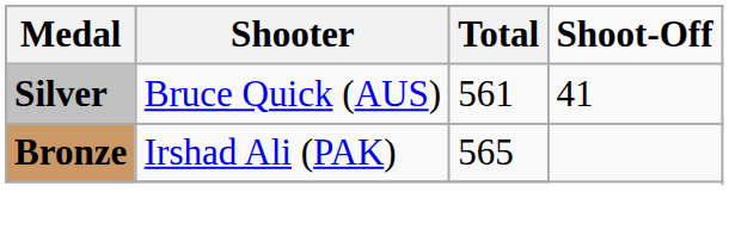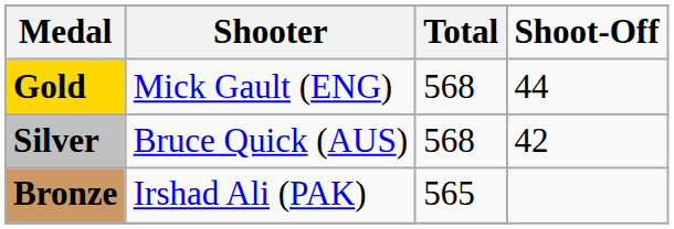 <table class="wikitable">
 <tr>
 <th>Medal</th>
 <th>Shooter</th>
 <th>Total</th>
 <td !align="center"><strong>Shoot-Off</strong></td>
 </tr>
 <tr>
+<td rowspan="1" bgcolor="gold"><strong>Gold</strong></td>
+<td> <a href='#'>Mick Gault</a> (<a href='#'>ENG</a>)</td>
+<td>568</td>
+<td>44</td>
+</tr>
+<tr>
 <td rowspan="1" bgcolor="silver"><strong>Silver</strong></td>
 <td> <a href='#'>Bruce Quick</a> (<a href='#'>AUS</a>)</td>
-<td>561</td>
-<td>41</td>
+<td>568</td>
+<td>42</td>
 </tr>
 <tr>
 <td rowspan="1" bgcolor="cc9966"><strong>Bronze</strong></td>
 <td> <a href='#'>Irshad Ali</a> (<a href='#'>PAK</a>)</td>
 <td>565</td>
 </tr>
 <tr>
 </tr>
 </table>
